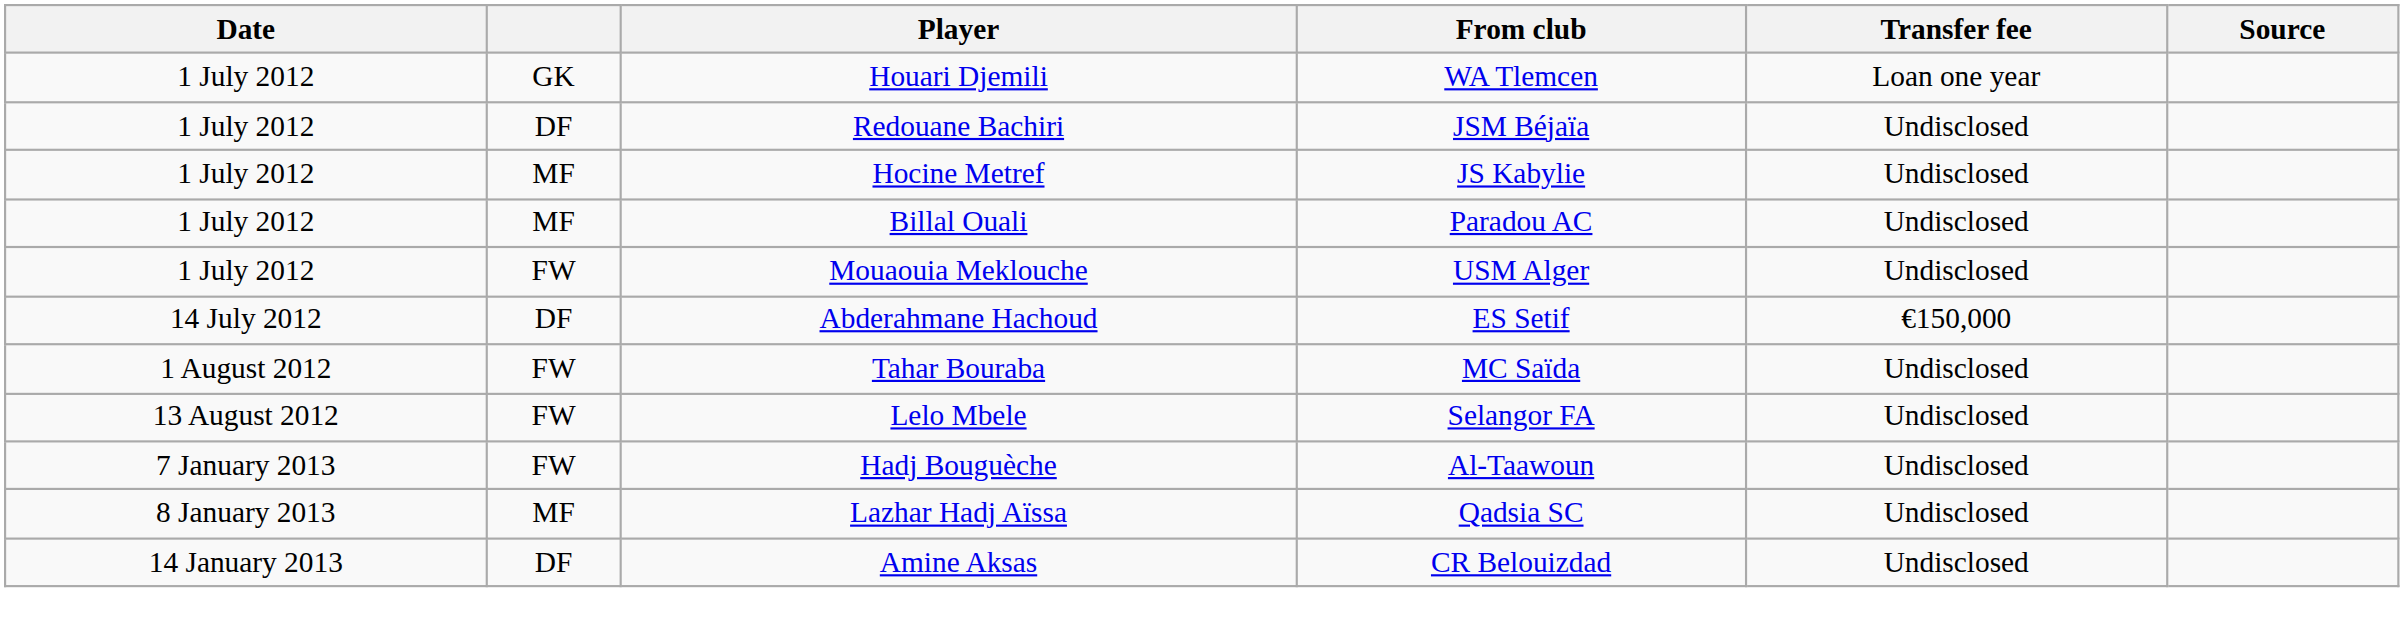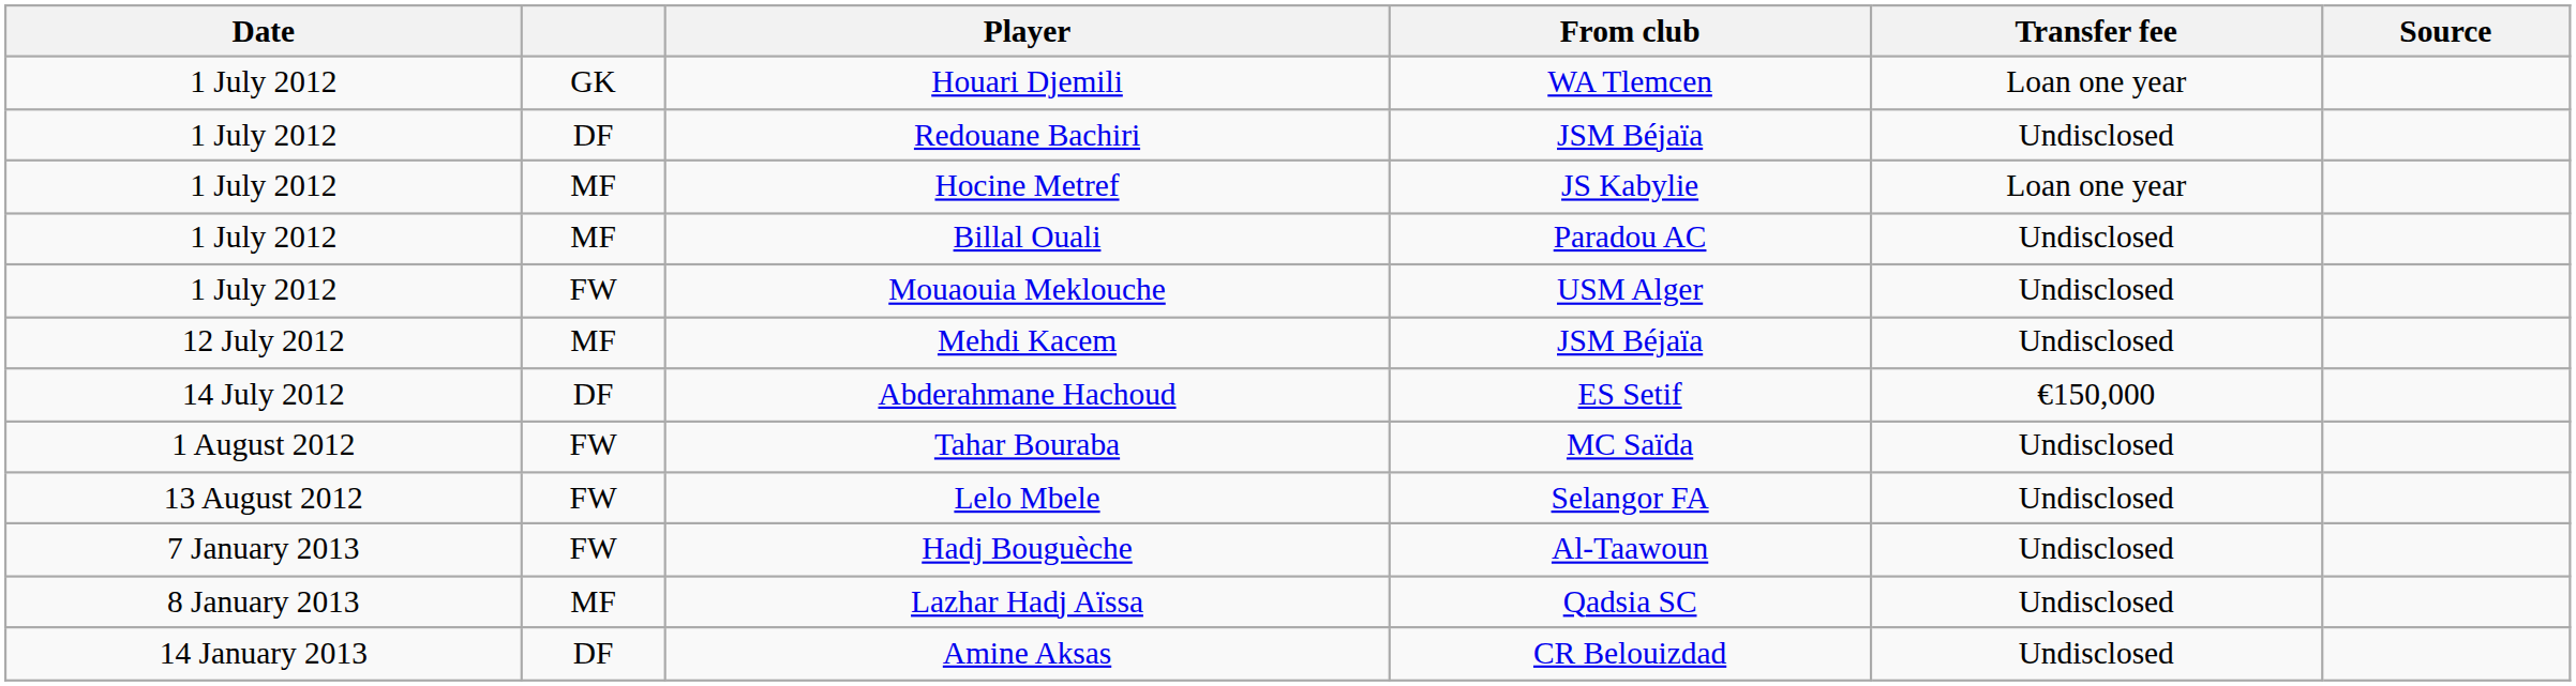 <table class="wikitable sortable" style="width:70%; text-align:center; font-size:85%; text-align:centre;">
 <tr>
 <th>Date</th>
 <th></th>
 <th>Player</th>
 <th>From club</th>
 <th>Transfer fee</th>
 <th>Source</th>
 </tr>
 <tr>
 <td>1 July 2012</td>
 <td>GK</td>
 <td> <a href='#'>Houari Djemili</a></td>
 <td><a href='#'>WA Tlemcen</a></td>
 <td>Loan one year</td>
 <td></td>
 </tr>
 <tr>
 <td>1 July 2012</td>
 <td>DF</td>
 <td> <a href='#'>Redouane Bachiri</a></td>
 <td><a href='#'>JSM Béjaïa</a></td>
 <td>Undisclosed</td>
 <td></td>
 </tr>
 <tr>
 <td>1 July 2012</td>
 <td>MF</td>
 <td> <a href='#'>Hocine Metref</a></td>
 <td><a href='#'>JS Kabylie</a></td>
-<td>Undisclosed</td>
+<td>Loan one year</td>
 <td></td>
 </tr>
 <tr>
 <td>1 July 2012</td>
 <td>MF</td>
 <td> <a href='#'>Billal Ouali</a></td>
 <td><a href='#'>Paradou AC</a></td>
 <td>Undisclosed</td>
 <td></td>
 </tr>
 <tr>
 <td>1 July 2012</td>
 <td>FW</td>
 <td> <a href='#'>Mouaouia Meklouche</a></td>
 <td><a href='#'>USM Alger</a></td>
+<td>Undisclosed</td>
+<td></td>
+</tr>
+<tr>
+<td>12 July 2012</td>
+<td>MF</td>
+<td> <a href='#'>Mehdi Kacem</a></td>
+<td><a href='#'>JSM Béjaïa</a></td>
 <td>Undisclosed</td>
 <td></td>
 </tr>
 <tr>
 <td>14 July 2012</td>
 <td>DF</td>
 <td> <a href='#'>Abderahmane Hachoud</a></td>
 <td><a href='#'>ES Setif</a></td>
 <td>€150,000</td>
 <td></td>
 </tr>
 <tr>
 <td>1 August 2012</td>
 <td>FW</td>
 <td> <a href='#'>Tahar Bouraba</a></td>
 <td><a href='#'>MC Saïda</a></td>
 <td>Undisclosed</td>
 <td></td>
 </tr>
 <tr>
 <td>13 August 2012</td>
 <td>FW</td>
 <td> <a href='#'>Lelo Mbele</a></td>
 <td> <a href='#'>Selangor FA</a></td>
 <td>Undisclosed</td>
 <td></td>
 </tr>
 <tr>
 <td>7 January 2013</td>
 <td>FW</td>
 <td> <a href='#'>Hadj Bouguèche</a></td>
 <td> <a href='#'>Al-Taawoun</a></td>
 <td>Undisclosed</td>
 <td></td>
 </tr>
 <tr>
 <td>8 January 2013</td>
 <td>MF</td>
 <td> <a href='#'>Lazhar Hadj Aïssa</a></td>
 <td> <a href='#'>Qadsia SC</a></td>
 <td>Undisclosed</td>
 <td></td>
 </tr>
 <tr>
 <td>14 January 2013</td>
 <td>DF</td>
 <td> <a href='#'>Amine Aksas</a></td>
 <td><a href='#'>CR Belouizdad</a></td>
 <td>Undisclosed</td>
 <td></td>
 </tr>
 </table>
